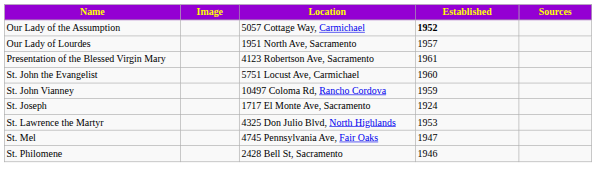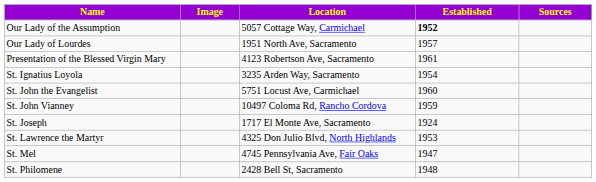 <table class="wikitable sortable" style="width:75%">
 <tr>
 <th style="background:darkviolet; color:yellow;" width="30%"><strong>Name</strong></th>
 <th style="background:darkviolet; color:yellow;" width="10%"><strong>Image</strong></th>
 <th style="background:darkviolet; color:yellow;" width="30%"><strong>Location</strong></th>
 <th style="background:darkviolet; color:yellow;" width="15"><strong>Established</strong></th>
 <th style="background:darkviolet; color:yellow;" width="10"><strong>Sources</strong></th>
 </tr>
 <tr>
 <td>Our Lady of the Assumption</td>
 <td></td>
 <td>5057 Cottage Way, <a href='#'>Carmichael</a></td>
 <td><strong>1952</strong></td>
 <td></td>
 </tr>
 <tr>
 <td>Our Lady of Lourdes</td>
 <td></td>
 <td>1951 North Ave, Sacramento</td>
 <td>1957</td>
 <td></td>
 </tr>
 <tr>
 <td>Presentation of the Blessed Virgin Mary</td>
 <td></td>
 <td>4123 Robertson Ave, Sacramento</td>
 <td>1961</td>
+<td></td>
+</tr>
+<tr>
+<td>St. Ignatius Loyola</td>
+<td></td>
+<td>3235 Arden Way, Sacramento</td>
+<td>1954</td>
 <td></td>
 </tr>
 <tr>
 <td>St. John the Evangelist</td>
 <td></td>
 <td>5751 Locust Ave, Carmichael</td>
 <td>1960</td>
 <td></td>
 </tr>
 <tr>
 <td>St. John Vianney</td>
 <td></td>
 <td>10497 Coloma Rd, <a href='#'>Rancho Cordova</a></td>
 <td>1959</td>
 <td></td>
 </tr>
 <tr>
 <td>St. Joseph</td>
 <td></td>
 <td>1717 El Monte Ave, Sacramento</td>
 <td>1924</td>
 <td></td>
 </tr>
 <tr>
 <td>St. Lawrence the Martyr</td>
 <td></td>
 <td>4325 Don Julio Blvd, <a href='#'>North Highlands</a></td>
 <td>1953</td>
 <td></td>
 </tr>
 <tr>
 <td>St. Mel</td>
 <td></td>
 <td>4745 Pennsylvania Ave, <a href='#'>Fair Oaks</a></td>
 <td>1947</td>
 <td></td>
 </tr>
 <tr>
 <td>St. Philomene</td>
 <td></td>
 <td>2428 Bell St, Sacramento</td>
-<td>1946</td>
+<td>1948</td>
 <td></td>
 </tr>
 </table>
